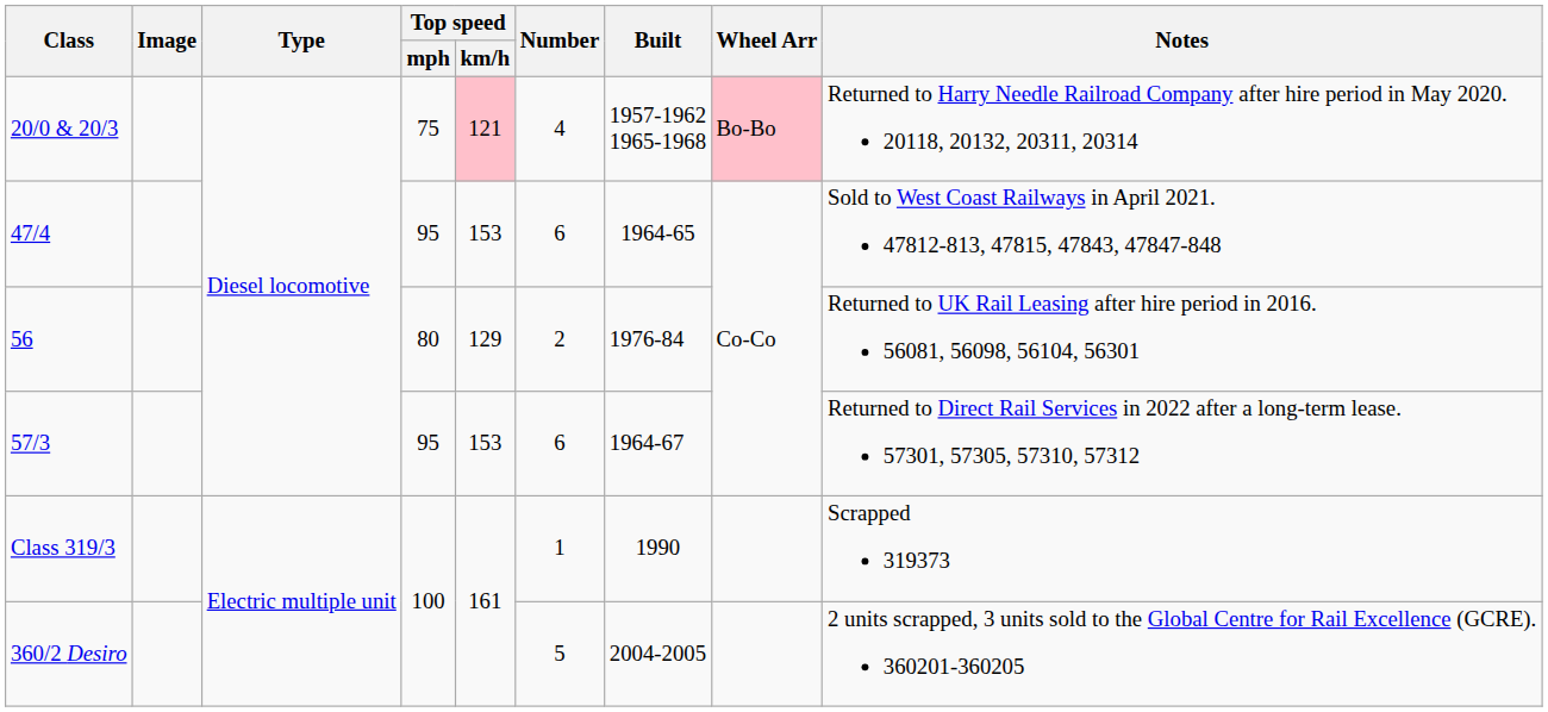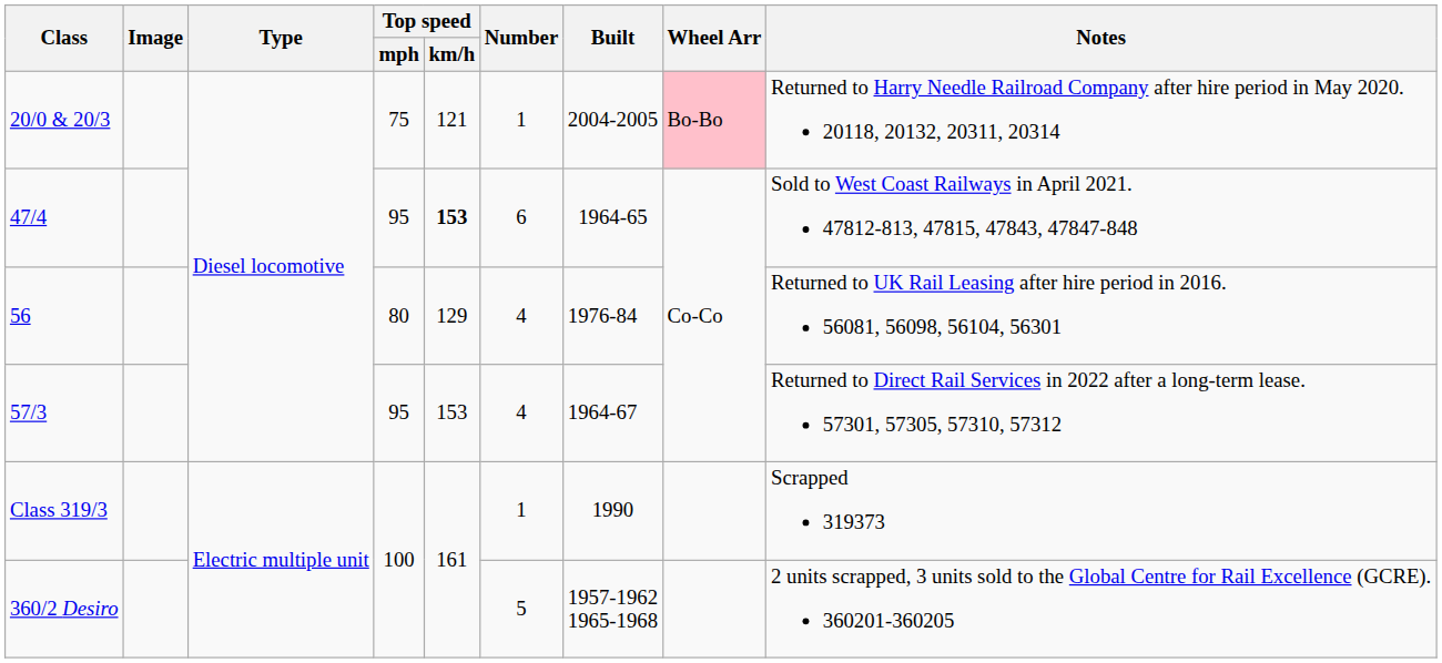 <table class="wikitable">
 <tr>
 <th rowspan="2" align="center">Class</th>
 <th rowspan="2" align="center">Image</th>
 <th rowspan="2">Type</th>
 <th colspan="2">Top speed</th>
 <th rowspan="2" align="center">Number</th>
 <th rowspan="2" align="center">Built</th>
 <th rowspan="2">Wheel Arr</th>
 <th rowspan="2">Notes</th>
 </tr>
 <tr style="background:#f9f9f9;">
 <th>mph</th>
 <th>km/h</th>
 </tr>
 <tr>
 <td><a href='#'>20/0 & 20/3</a></td>
 <td></td>
 <td rowspan="4"><a href='#'>Diesel locomotive</a></td>
 <td align="center">75</td>
-<td align="center" style="background: pink;">121</td>
-<td align="center">4</td>
-<td align="center">1957-1962<br>1965-1968</td>
+<td align="center">121</td>
+<td align="center">1</td>
+<td align="center">2004-2005</td>
 <td style="background: pink;">Bo-Bo</td>
 <td>Returned to <a href='#'>Harry Needle Railroad Company</a> after hire period in May 2020.<br><ul><li>20118, 20132, 20311, 20314</li></ul></td>
 </tr>
 <tr>
 <td><a href='#'>47/4</a></td>
 <td align="center"></td>
 <td align="center">95</td>
-<td align="center">153</td>
+<td align="center"><strong>153</strong></td>
 <td align="center">6</td>
 <td align="center">1964-65</td>
 <td rowspan="3">Co-Co</td>
 <td>Sold to <a href='#'>West Coast Railways</a> in April 2021.<br><ul><li>47812-813, 47815, 47843, 47847-848</li></ul></td>
 </tr>
 <tr>
 <td><a href='#'>56</a></td>
 <td></td>
 <td align="center">80</td>
 <td align="center">129</td>
-<td align="center">2</td>
+<td align="center">4</td>
 <td>1976-84</td>
 <td>Returned to <a href='#'>UK Rail Leasing</a> after hire period in 2016.<br><ul><li>56081, 56098, 56104, 56301</li></ul></td>
 </tr>
 <tr>
 <td><a href='#'>57/3</a></td>
 <td></td>
 <td align="center">95</td>
 <td align="center">153</td>
-<td align="center">6</td>
+<td align="center">4</td>
 <td>1964-67</td>
 <td>Returned to <a href='#'>Direct Rail Services</a> in 2022 after a long-term lease.<br><ul><li>57301, 57305, 57310, 57312</li></ul></td>
 </tr>
 <tr>
 <td><a href='#'>Class 319/3</a></td>
 <td></td>
 <td rowspan="2"><a href='#'>Electric multiple unit</a></td>
 <td rowspan="2" align="center">100</td>
 <td rowspan="2" align="center">161</td>
 <td align="center">1</td>
 <td align="center">1990</td>
 <td></td>
 <td>Scrapped<br><ul><li>319373</li></ul></td>
 </tr>
 <tr>
 <td><a href='#'>360/2 <em>Desiro</em></a></td>
 <td align="center"></td>
 <td align="center">5</td>
-<td align="center">2004-2005</td>
+<td align="center">1957-1962<br>1965-1968</td>
 <td></td>
 <td>2 units scrapped, 3 units sold to the <a href='#'>Global Centre for Rail Excellence</a> (GCRE).<br><ul><li>360201-360205</li></ul></td>
 </tr>
 </table>
